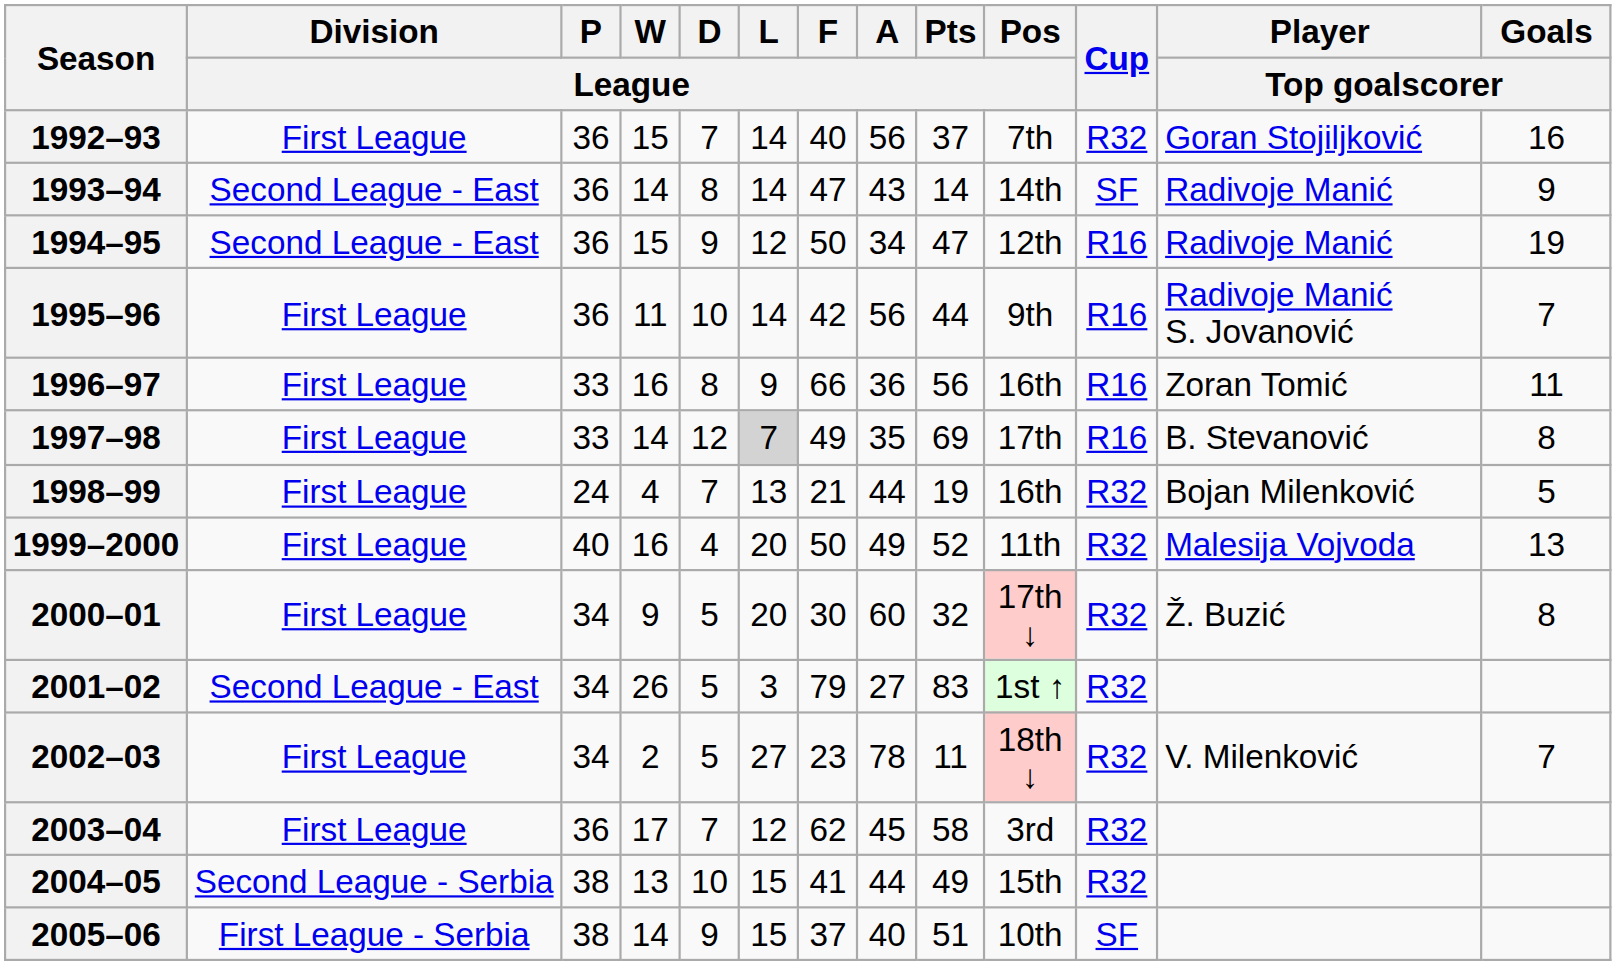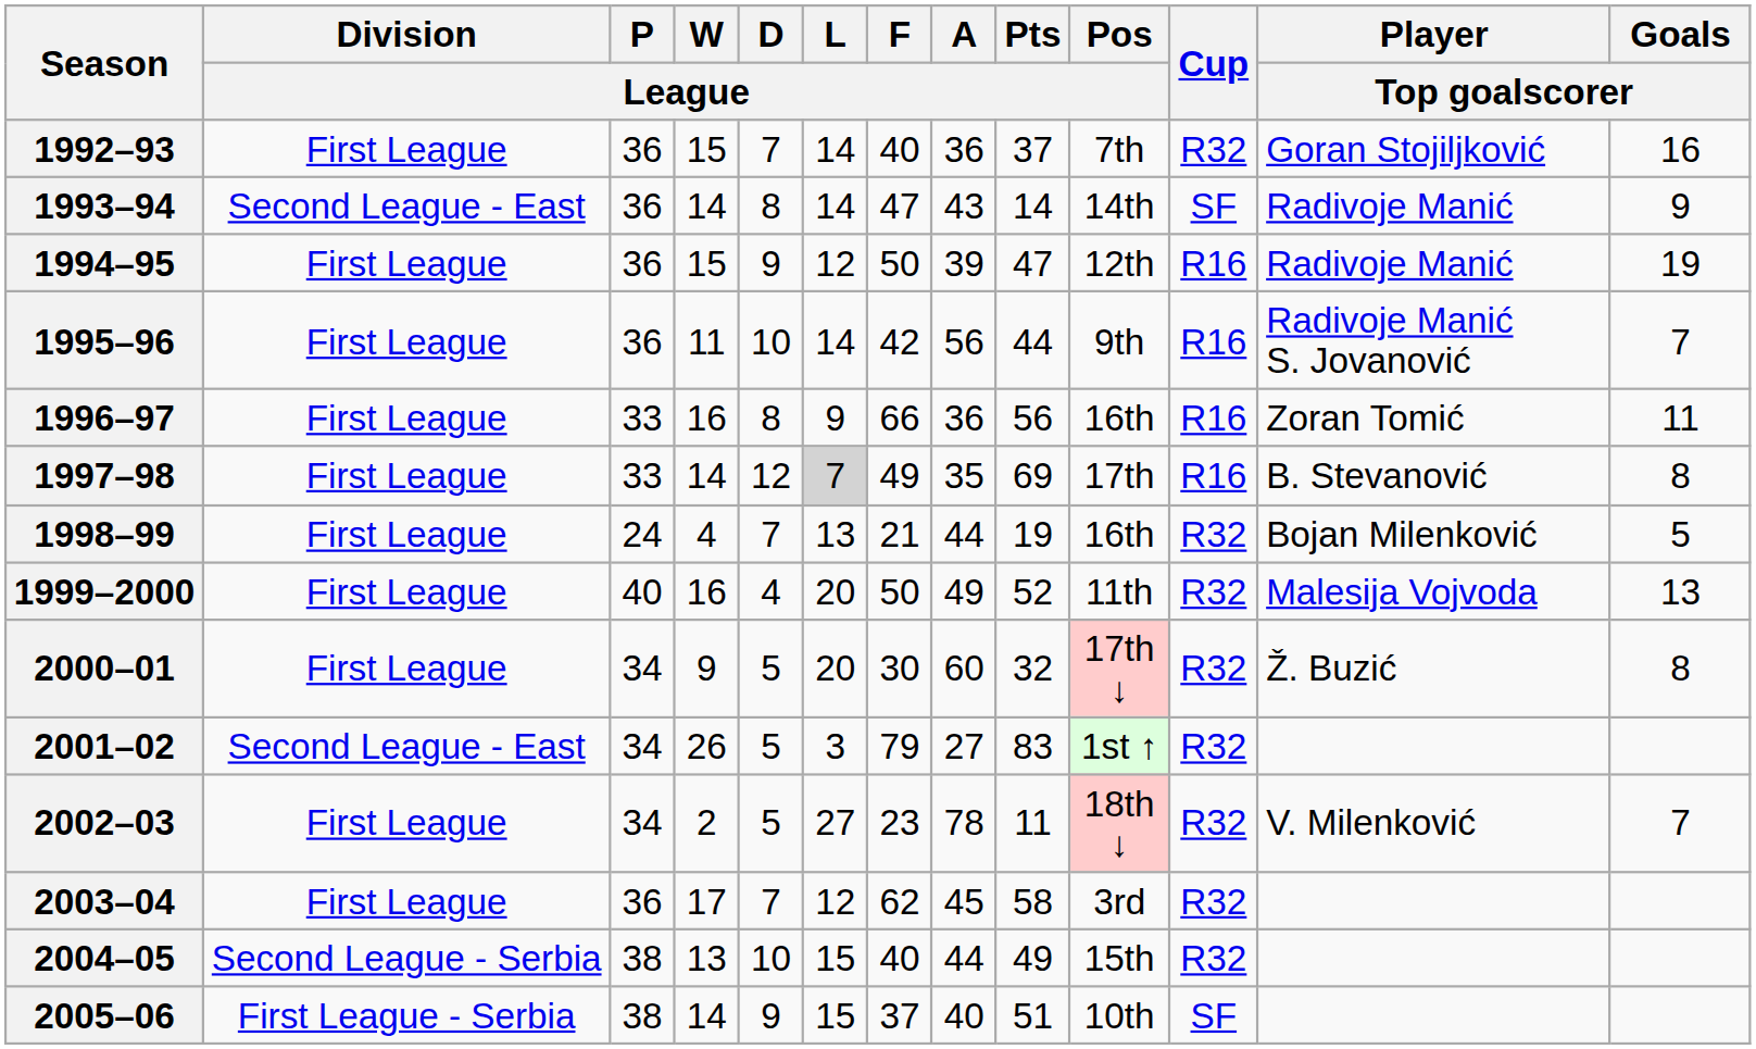 <table class="wikitable sortable" style="font-size:95%; text-align: center;">
 <tr>
 <th rowspan=2>Season</th>
 <th>Division</th>
 <th width="20">P</th>
 <th width="20">W</th>
 <th width="20">D</th>
 <th width="20">L</th>
 <th width="20">F</th>
 <th width="20">A</th>
 <th width="20">Pts</th>
 <th width="35">Pos</th>
 <th rowspan=2 width="30"><a href='#'>Cup</a></th>
 <th>Player</th>
 <th>Goals</th>
 </tr>
 <tr>
 <th class="unsortable" colspan=9>League</th>
 <th colspan=2 width="200">Top goalscorer</th>
 </tr>
 <tr>
 <th>1992–93</th>
 <td><a href='#'>First League</a></td>
 <td>36</td>
 <td>15</td>
 <td>7</td>
 <td>14</td>
 <td>40</td>
-<td>56</td>
+<td>36</td>
 <td>37</td>
 <td>7th</td>
 <td><a href='#'>R32</a></td>
 <td align="left"> <a href='#'>Goran Stojiljković</a></td>
 <td>16</td>
 </tr>
 <tr>
 <th>1993–94</th>
 <td><a href='#'>Second League - East</a></td>
 <td>36</td>
 <td>14</td>
 <td>8</td>
 <td>14</td>
 <td>47</td>
 <td>43</td>
 <td>14</td>
 <td>14th</td>
 <td><a href='#'>SF</a></td>
 <td align="left"> <a href='#'>Radivoje Manić</a></td>
 <td>9</td>
 </tr>
 <tr>
 <th>1994–95</th>
-<td><a href='#'>Second League - East</a></td>
+<td><a href='#'>First League</a></td>
 <td>36</td>
 <td>15</td>
 <td>9</td>
 <td>12</td>
 <td>50</td>
-<td>34</td>
+<td>39</td>
 <td>47</td>
 <td>12th</td>
 <td><a href='#'>R16</a></td>
 <td align="left"> <a href='#'>Radivoje Manić</a></td>
 <td>19</td>
 </tr>
 <tr>
 <th>1995–96</th>
 <td><a href='#'>First League</a></td>
 <td>36</td>
 <td>11</td>
 <td>10</td>
 <td>14</td>
 <td>42</td>
 <td>56</td>
 <td>44</td>
 <td>9th</td>
 <td><a href='#'>R16</a></td>
 <td align="left"> <a href='#'>Radivoje Manić</a><br> S. Jovanović</td>
 <td>7</td>
 </tr>
 <tr>
 <th>1996–97</th>
 <td><a href='#'>First League</a></td>
 <td>33</td>
 <td>16</td>
 <td>8</td>
 <td>9</td>
 <td>66</td>
 <td>36</td>
 <td>56</td>
 <td>16th</td>
 <td><a href='#'>R16</a></td>
 <td align="left"> Zoran Tomić</td>
 <td>11</td>
 </tr>
 <tr>
 <th>1997–98</th>
 <td><a href='#'>First League</a></td>
 <td>33</td>
 <td>14</td>
 <td>12</td>
 <td style="background: lightgrey;">7</td>
 <td>49</td>
 <td>35</td>
 <td>69</td>
 <td>17th</td>
 <td><a href='#'>R16</a></td>
 <td align="left"> B. Stevanović</td>
 <td>8</td>
 </tr>
 <tr>
 <th>1998–99</th>
 <td><a href='#'>First League</a></td>
 <td>24</td>
 <td>4</td>
 <td>7</td>
 <td>13</td>
 <td>21</td>
 <td>44</td>
 <td>19</td>
 <td>16th</td>
 <td><a href='#'>R32</a></td>
 <td align="left"> Bojan Milenković</td>
 <td>5</td>
 </tr>
 <tr>
 <th>1999–2000</th>
 <td><a href='#'>First League</a></td>
 <td>40</td>
 <td>16</td>
 <td>4</td>
 <td>20</td>
 <td>50</td>
 <td>49</td>
 <td>52</td>
 <td>11th</td>
 <td><a href='#'>R32</a></td>
 <td align="left"> <a href='#'>Malesija Vojvoda</a></td>
 <td>13</td>
 </tr>
 <tr>
 <th>2000–01</th>
 <td><a href='#'>First League</a></td>
 <td>34</td>
 <td>9</td>
 <td>5</td>
 <td>20</td>
 <td>30</td>
 <td>60</td>
 <td>32</td>
 <td bgcolor="#ffcccc">17th ↓</td>
 <td><a href='#'>R32</a></td>
 <td align="left"> Ž. Buzić</td>
 <td>8</td>
 </tr>
 <tr>
 <th>2001–02</th>
 <td><a href='#'>Second League - East</a></td>
 <td>34</td>
 <td>26</td>
 <td>5</td>
 <td>3</td>
 <td>79</td>
 <td>27</td>
 <td>83</td>
 <td bgcolor="#DDFFDD">1st ↑</td>
 <td><a href='#'>R32</a></td>
 <td align="left"></td>
 <td></td>
 </tr>
 <tr>
 <th>2002–03</th>
 <td><a href='#'>First League</a></td>
 <td>34</td>
 <td>2</td>
 <td>5</td>
 <td>27</td>
 <td>23</td>
 <td>78</td>
 <td>11</td>
 <td bgcolor="#ffcccc">18th ↓</td>
 <td><a href='#'>R32</a></td>
 <td align="left"> V. Milenković</td>
 <td>7</td>
 </tr>
 <tr>
 <th>2003–04</th>
 <td><a href='#'>First League</a></td>
 <td>36</td>
 <td>17</td>
 <td>7</td>
 <td>12</td>
 <td>62</td>
 <td>45</td>
 <td>58</td>
 <td>3rd</td>
 <td><a href='#'>R32</a></td>
 <td align="left"></td>
 <td></td>
 </tr>
 <tr>
 <th>2004–05</th>
 <td><a href='#'>Second League - Serbia</a></td>
 <td>38</td>
 <td>13</td>
 <td>10</td>
 <td>15</td>
-<td>41</td>
+<td>40</td>
 <td>44</td>
 <td>49</td>
 <td>15th</td>
 <td><a href='#'>R32</a></td>
 <td align="left"></td>
 <td></td>
 </tr>
 <tr>
 <th>2005–06</th>
 <td><a href='#'>First League - Serbia</a></td>
 <td>38</td>
 <td>14</td>
 <td>9</td>
 <td>15</td>
 <td>37</td>
 <td>40</td>
 <td>51</td>
 <td>10th</td>
 <td><a href='#'>SF</a></td>
 <td align="left"></td>
 <td></td>
 </tr>
 </table>
